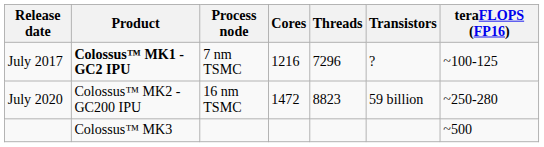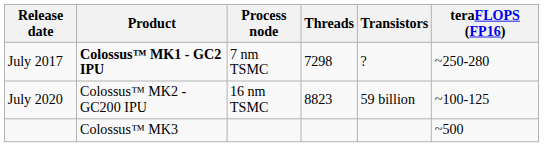 <table class="wikitable">
 <tr>
 <th>Release date</th>
 <th>Product</th>
 <th>Process node</th>
-<th>Cores</th>
 <th>Threads</th>
 <th>Transistors</th>
 <th>tera<a href='#'>FLOPS</a> (<a href='#'>FP16</a>)</th>
 </tr>
 <tr>
 <td>July 2017</td>
 <td><strong>Colossus™ MK1 - GC2 IPU</strong></td>
 <td>7 nm TSMC</td>
-<td>1216</td>
-<td>7296</td>
+<td>7298</td>
 <td>?</td>
-<td>~100-125</td>
+<td>~250-280</td>
 </tr>
 <tr>
 <td>July 2020</td>
 <td>Colossus™ MK2 - GC200 IPU</td>
 <td>16 nm TSMC</td>
-<td>1472</td>
 <td>8823</td>
 <td>59 billion</td>
-<td>~250-280</td>
+<td>~100-125</td>
 </tr>
 <tr>
 <td></td>
 <td>Colossus™ MK3</td>
 <td></td>
 <td></td>
 <td></td>
-<td></td>
 <td>~500</td>
 </tr>
 </table>
